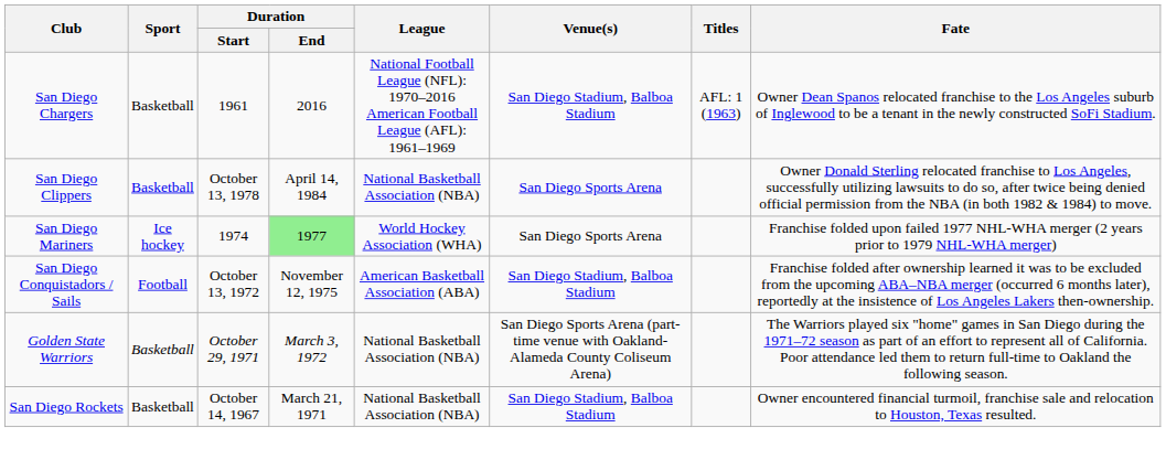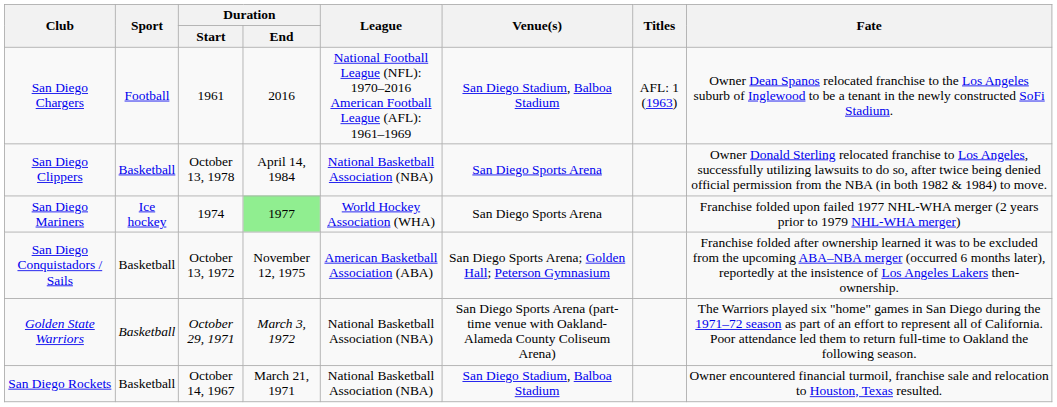 <table class="wikitable sortable" style="text-align:center;">
 <tr>
 <th rowspan="2">Club</th>
 <th rowspan="2">Sport</th>
 <th colspan="2">Duration</th>
 <th rowspan="2">League</th>
 <th rowspan="2">Venue(s)</th>
 <th rowspan="2">Titles</th>
 <th rowspan="2">Fate</th>
 </tr>
 <tr>
 <th>Start</th>
 <th>End</th>
 </tr>
 <tr>
 <td><a href='#'>San Diego Chargers</a></td>
-<td>Basketball</td>
+<td><a href='#'>Football</a></td>
 <td>1961</td>
 <td>2016</td>
 <td><a href='#'>National Football League</a> (NFL): 1970–2016<br><a href='#'>American Football League</a> (AFL): 1961–1969</td>
 <td><a href='#'>San Diego Stadium</a>, <a href='#'>Balboa Stadium</a></td>
 <td>AFL: 1 (<a href='#'>1963</a>)</td>
 <td>Owner <a href='#'>Dean Spanos</a> relocated franchise to the <a href='#'>Los Angeles</a> suburb of <a href='#'>Inglewood</a> to be a tenant in the newly constructed <a href='#'>SoFi Stadium</a>.</td>
 </tr>
 <tr>
 <td><a href='#'>San Diego Clippers</a></td>
 <td><a href='#'>Basketball</a></td>
 <td>October 13, 1978</td>
 <td>April 14, 1984</td>
 <td><a href='#'>National Basketball Association</a> (NBA)</td>
 <td><a href='#'>San Diego Sports Arena</a></td>
 <td></td>
 <td>Owner <a href='#'>Donald Sterling</a> relocated franchise to <a href='#'>Los Angeles</a>, successfully utilizing lawsuits to do so, after twice being denied official permission from the NBA (in both 1982 & 1984) to move.</td>
 </tr>
 <tr>
 <td><a href='#'>San Diego Mariners</a></td>
 <td><a href='#'>Ice hockey</a></td>
 <td>1974</td>
 <td style="background: lightgreen;">1977</td>
 <td><a href='#'>World Hockey Association</a> (WHA)</td>
 <td>San Diego Sports Arena</td>
 <td></td>
 <td>Franchise folded upon failed 1977 NHL-WHA merger (2 years prior to 1979 <a href='#'>NHL-WHA merger</a>)</td>
 </tr>
 <tr>
 <td><a href='#'>San Diego Conquistadors / Sails</a></td>
-<td><a href='#'>Football</a></td>
+<td>Basketball</td>
 <td>October 13, 1972</td>
 <td>November 12, 1975</td>
 <td><a href='#'>American Basketball Association</a> (ABA)</td>
-<td><a href='#'>San Diego Stadium</a>, <a href='#'>Balboa Stadium</a></td>
+<td>San Diego Sports Arena; <a href='#'>Golden Hall</a>; <a href='#'>Peterson Gymnasium</a></td>
 <td></td>
 <td>Franchise folded after ownership learned it was to be excluded from the upcoming <a href='#'>ABA–NBA merger</a> (occurred 6 months later), reportedly at the insistence of <a href='#'>Los Angeles Lakers</a> then-ownership.</td>
 </tr>
 <tr>
 <td><a href='#'><em>Golden State Warriors</em></a></td>
 <td><em>Basketball</em></td>
 <td><em>October 29, 1971</em></td>
 <td><em>March 3, 1972</em></td>
 <td>National Basketball Association (NBA)</td>
 <td>San Diego Sports Arena (part-time venue with Oakland-Alameda County Coliseum Arena)</td>
 <td></td>
 <td>The Warriors played six "home" games in San Diego during the <a href='#'>1971–72 season</a> as part of an effort to represent all of California. Poor attendance led them to return full-time to Oakland the following season.</td>
 </tr>
 <tr>
 <td><a href='#'>San Diego Rockets</a></td>
 <td>Basketball</td>
 <td>October 14, 1967</td>
 <td>March 21, 1971</td>
 <td>National Basketball Association (NBA)</td>
 <td><a href='#'>San Diego Stadium</a>, <a href='#'>Balboa Stadium</a></td>
 <td></td>
 <td>Owner encountered financial turmoil, franchise sale and relocation to <a href='#'>Houston, Texas</a> resulted.</td>
 </tr>
 </table>
